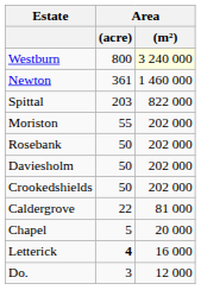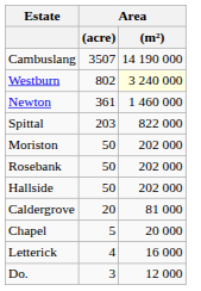 <table class="wikitable">
 <tr>
 <th>Estate</th>
 <th colspan="2">Area</th>
 </tr>
 <tr>
 <th></th>
 <th>(acre)</th>
 <th>(m²)</th>
 </tr>
 <tr>
+<td>Cambuslang</td>
+<td align="right">3507</td>
+<td align="right">14 190 000</td>
+</tr>
+<tr>
 <td><a href='#'>Westburn</a></td>
-<td align="right">800</td>
+<td align="right">802</td>
 <td align="right" style="background: lightyellow;">3 240 000</td>
 </tr>
 <tr>
 <td><a href='#'>Newton</a></td>
 <td align="right">361</td>
 <td align="right">1 460 000</td>
 </tr>
 <tr>
 <td>Spittal</td>
 <td align="right">203</td>
 <td align="right">822 000</td>
 </tr>
 <tr>
 <td>Moriston</td>
-<td align="right">55</td>
+<td align="right">50</td>
 <td align="right">202 000</td>
 </tr>
 <tr>
 <td>Rosebank</td>
 <td align="right">50</td>
 <td align="right">202 000</td>
 </tr>
 <tr>
-<td>Daviesholm</td>
-<td align="right">50</td>
-<td align="right">202 000</td>
-</tr>
-<tr>
-<td>Crookedshields</td>
+<td>Hallside</td>
 <td align="right">50</td>
 <td align="right">202 000</td>
 </tr>
 <tr>
 <td>Caldergrove</td>
-<td align="right">22</td>
+<td align="right">20</td>
 <td align="right">81 000</td>
 </tr>
 <tr>
 <td>Chapel</td>
 <td align="right">5</td>
 <td align="right">20 000</td>
 </tr>
 <tr>
 <td>Letterick</td>
-<td align="right"><strong>4</strong></td>
+<td align="right">4</td>
 <td align="right">16 000</td>
 </tr>
 <tr>
 <td>Do.</td>
 <td align="right">3</td>
 <td align="right">12 000</td>
 </tr>
 </table>
